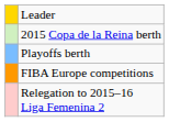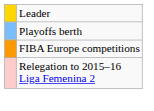 <table class="wikitable">
 <tr>
 <td style="width:10px; background:gold;"></td>
 <td>Leader</td>
-</tr>
-<tr>
-<td style="width:10px; background:#d0f0c0;"></td>
-<td>2015 <a href='#'>Copa de la Reina</a> berth</td>
 </tr>
 <tr>
 <td style="width:10px; background:#79bdff;"></td>
 <td>Playoffs berth</td>
 </tr>
 <tr>
 <td style="width:10px; background:#FF9900;"></td>
 <td>FIBA Europe competitions</td>
 </tr>
 <tr>
 <td style="width:10px; background:#fcc;"></td>
 <td>Relegation to 2015–16 <br><a href='#'>Liga Femenina 2</a></td>
 </tr>
 </table>
